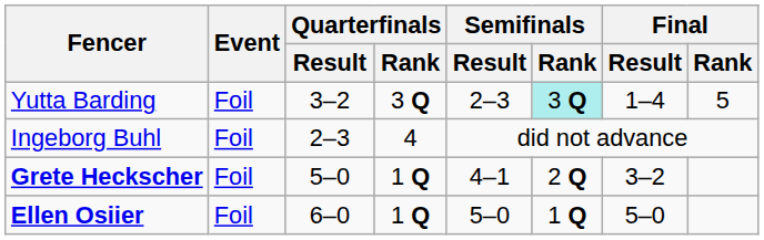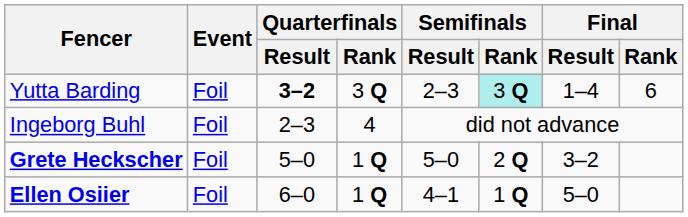 <table class=wikitable style="font-size:90%">
 <tr>
 <th rowspan=2>Fencer</th>
 <th rowspan=2>Event</th>
 <th colspan=2>Quarterfinals</th>
 <th colspan=2>Semifinals</th>
 <th colspan=2>Final</th>
 </tr>
 <tr>
 <th>Result</th>
 <th>Rank</th>
 <th>Result</th>
 <th>Rank</th>
 <th>Result</th>
 <th>Rank</th>
 </tr>
 <tr>
 <td><a href='#'>Yutta Barding</a></td>
 <td><a href='#'>Foil</a></td>
-<td align=center>3–2</td>
+<td align=center><strong>3–2</strong></td>
 <td align=center>3 <strong>Q</strong></td>
 <td align=center>2–3</td>
 <td align=center style="background: paleturquoise;">3 <strong>Q</strong></td>
 <td align=center>1–4</td>
-<td align=center>5</td>
+<td align=center>6</td>
 </tr>
 <tr>
 <td><a href='#'>Ingeborg Buhl</a></td>
 <td><a href='#'>Foil</a></td>
 <td align=center>2–3</td>
 <td align=center>4</td>
 <td align=center colspan=4>did not advance</td>
 </tr>
 <tr>
 <td><strong><a href='#'>Grete Heckscher</a></strong></td>
 <td><a href='#'>Foil</a></td>
 <td align=center>5–0</td>
 <td align=center>1 <strong>Q</strong></td>
-<td align=center>4–1</td>
+<td align=center>5–0</td>
 <td align=center>2 <strong>Q</strong></td>
 <td align=center>3–2</td>
 <td align=center></td>
 </tr>
 <tr>
 <td><strong><a href='#'>Ellen Osiier</a></strong></td>
 <td><a href='#'>Foil</a></td>
 <td align=center>6–0</td>
 <td align=center>1 <strong>Q</strong></td>
-<td align=center>5–0</td>
+<td align=center>4–1</td>
 <td align=center>1 <strong>Q</strong></td>
 <td align=center>5–0</td>
 <td align=center></td>
 </tr>
 </table>
